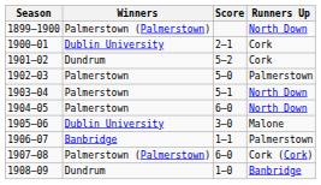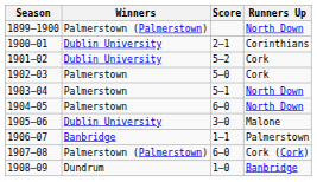 <table class="wikitable collapsible">
 <tr>
 <th>Season</th>
 <th>Winners</th>
 <th>Score</th>
 <th>Runners Up</th>
 </tr>
 <tr>
 <td>1899–1900</td>
 <td>Palmerstown (<a href='#'>Palmerstown</a>)</td>
 <td></td>
 <td><a href='#'>North Down</a></td>
 </tr>
 <tr>
 <td>1900–01</td>
 <td><a href='#'>Dublin University</a></td>
 <td>2–1</td>
-<td>Cork</td>
+<td>Corinthians</td>
 </tr>
 <tr>
 <td>1901–02</td>
-<td>Dundrum</td>
+<td><a href='#'>Dublin University</a></td>
 <td>5–2</td>
 <td>Cork</td>
 </tr>
 <tr>
 <td>1902–03</td>
 <td>Palmerstown</td>
 <td>5–0</td>
-<td>Palmerstown</td>
+<td>Cork</td>
 </tr>
 <tr>
 <td>1903–04</td>
 <td>Palmerstown</td>
 <td>5–1</td>
 <td><a href='#'>North Down</a></td>
 </tr>
 <tr>
 <td>1904–05</td>
 <td>Palmerstown</td>
 <td>6–0</td>
 <td><a href='#'>North Down</a></td>
 </tr>
 <tr>
 <td>1905–06</td>
 <td><a href='#'>Dublin University</a></td>
 <td>3–0</td>
 <td>Malone</td>
 </tr>
 <tr>
 <td>1906–07</td>
 <td><a href='#'>Banbridge</a></td>
 <td>1–1 </td>
 <td>Palmerstown</td>
 </tr>
 <tr>
 <td>1907–08</td>
 <td>Palmerstown (<a href='#'>Palmerstown</a>)</td>
 <td>6–0</td>
 <td>Cork (<a href='#'>Cork</a>)</td>
 </tr>
 <tr>
 <td>1908–09</td>
 <td>Dundrum</td>
 <td>1–0</td>
 <td><a href='#'>Banbridge</a></td>
 </tr>
 </table>
